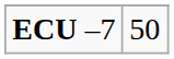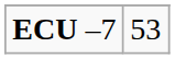 <table class="wikitable">
 <tr align="center">
 </tr>
 <tr align="center">
 <td><strong>ECU</strong> –7</td>
-<td>50</td>
+<td>53</td>
 </tr>
 </table>
